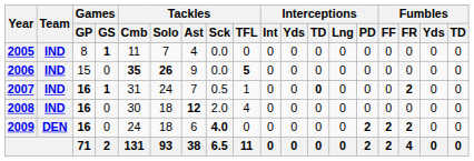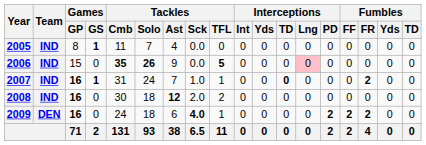 <table class="wikitable" style="text-align:center">
 <tr>
 <th rowspan="2">Year</th>
 <th rowspan="2">Team</th>
 <th colspan="2">Games</th>
 <th colspan="5">Tackles</th>
 <th colspan="5">Interceptions</th>
 <th colspan="4">Fumbles</th>
 </tr>
 <tr>
 <th>GP</th>
 <th>GS</th>
 <th>Cmb</th>
 <th>Solo</th>
 <th>Ast</th>
 <th>Sck</th>
 <th>TFL</th>
 <th>Int</th>
 <th>Yds</th>
 <th>TD</th>
 <th>Lng</th>
 <th>PD</th>
 <th>FF</th>
 <th>FR</th>
 <th>Yds</th>
 <th>TD</th>
 </tr>
 <tr>
 <th><a href='#'>2005</a></th>
 <th><a href='#'>IND</a></th>
 <td>8</td>
 <td><strong>1</strong></td>
 <td>11</td>
 <td>7</td>
 <td>4</td>
 <td>0.0</td>
 <td>0</td>
 <td>0</td>
 <td>0</td>
 <td>0</td>
 <td>0</td>
 <td>0</td>
 <td>0</td>
 <td>0</td>
 <td>0</td>
 <td>0</td>
 </tr>
 <tr>
 <th><a href='#'>2006</a></th>
 <th><a href='#'>IND</a></th>
 <td>15</td>
 <td>0</td>
 <td><strong>35</strong></td>
 <td><strong>26</strong></td>
 <td>9</td>
 <td>0.0</td>
 <td><strong>5</strong></td>
 <td>0</td>
 <td>0</td>
 <td>0</td>
-<td>0</td>
+<td style="background: pink;">0</td>
 <td>0</td>
 <td>0</td>
 <td>0</td>
 <td>0</td>
 <td>0</td>
 </tr>
 <tr>
 <th><a href='#'>2007</a></th>
 <th><a href='#'>IND</a></th>
 <td><strong>16</strong></td>
 <td><strong>1</strong></td>
 <td>31</td>
 <td>24</td>
 <td>7</td>
-<td>0.5</td>
+<td>1.0</td>
 <td>1</td>
 <td>0</td>
 <td>0</td>
 <td><strong>0</strong></td>
 <td>0</td>
 <td>0</td>
 <td>0</td>
 <td><strong>2</strong></td>
 <td>0</td>
 <td>0</td>
 </tr>
 <tr>
 <th><a href='#'>2008</a></th>
 <th><a href='#'>IND</a></th>
 <td><strong>16</strong></td>
 <td>0</td>
 <td>30</td>
 <td>18</td>
 <td><strong>12</strong></td>
 <td>2.0</td>
-<td>4</td>
+<td>2</td>
 <td>0</td>
 <td>0</td>
 <td>0</td>
 <td>0</td>
 <td>0</td>
 <td>0</td>
 <td>0</td>
 <td>0</td>
 <td>0</td>
 </tr>
 <tr>
 <th><a href='#'>2009</a></th>
 <th><a href='#'>DEN</a></th>
 <td><strong>16</strong></td>
 <td>0</td>
 <td>24</td>
 <td>18</td>
 <td>6</td>
 <td><strong>4.0</strong></td>
-<td>0</td>
+<td>1</td>
 <td>0</td>
 <td>0</td>
 <td>0</td>
 <td>0</td>
 <td><strong>2</strong></td>
 <td><strong>2</strong></td>
 <td><strong>2</strong></td>
 <td>0</td>
 <td>0</td>
 </tr>
 <tr>
 <th colspan="2"></th>
 <th>71</th>
 <th>2</th>
 <th>131</th>
 <th>93</th>
 <th>38</th>
 <th>6.5</th>
 <th>11</th>
 <th>0</th>
 <th>0</th>
 <th>0</th>
 <th>0</th>
 <th>2</th>
 <th>2</th>
 <th>4</th>
 <th>0</th>
 <th>0</th>
 </tr>
 </table>
